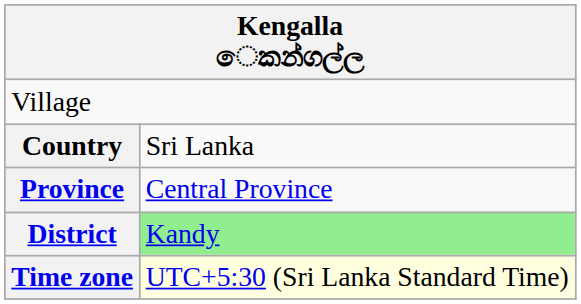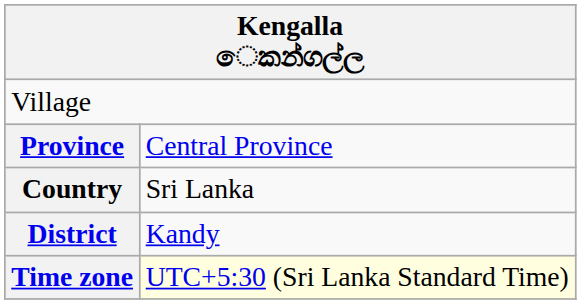 <table class="wikitable">
 <tr>
 <th colspan="2">Kengalla<br>ෙකන්ගල්ල</th>
 </tr>
 <tr>
 <td colspan="2">Village</td>
 </tr>
 <tr>
+<th><a href='#'>Province</a></th>
+<td><a href='#'>Central Province</a></td>
+</tr>
+<tr>
 <th>Country</th>
 <td>Sri Lanka</td>
 </tr>
 <tr>
-<th><a href='#'>Province</a></th>
-<td><a href='#'>Central Province</a></td>
-</tr>
-<tr>
 <th><a href='#'>District</a></th>
-<td style="background: lightgreen;"><a href='#'>Kandy</a></td>
+<td><a href='#'>Kandy</a></td>
 </tr>
 <tr>
 <th><a href='#'>Time zone</a></th>
 <td style="background: lightyellow;"><a href='#'>UTC+5:30</a> (Sri Lanka Standard Time)</td>
 </tr>
 </table>
